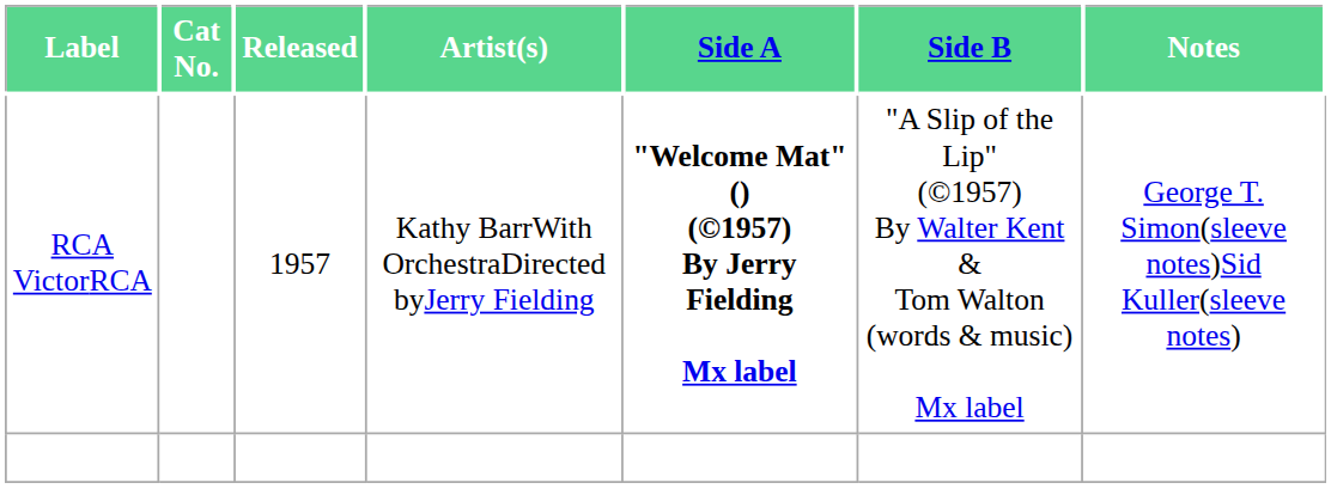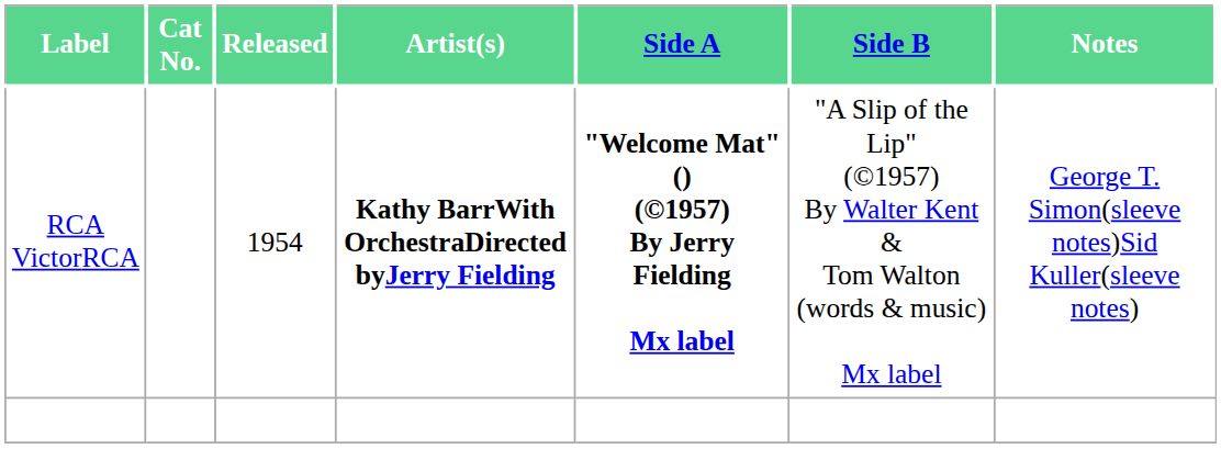 <table class="wikitable collapsible sortable" border="0" cellpadding="1" style="color: black; background-color: #FFFFFF; font-size: 90%; width:100%">
 <tr style="color:white">
 <th scope="col" style="background-color:#58d68d; border: solid white; border-width: 0px 2px 2px 0px">Label</th>
 <th scope="col" style="background-color:#58d68d; border: solid white; border-width: 0px 2px 2px 0px">Cat No.</th>
 <th scope="col" style="background-color:#58d68d; border: solid white; border-width: 0px 2px 2px 0px">Released</th>
 <th scope="col" style="background-color:#58d68d; border: solid white; border-width: 0px 2px 2px 0px">Artist(s)</th>
 <th scope="col" style="background-color:#58d68d; border: solid white; border-width: 0px 2px 2px 0px"><a href='#'>Side A</a></th>
 <th scope="col" style="background-color:#58d68d; border: solid white; border-width: 0px 2px 2px 0px"><a href='#'>Side B</a></th>
 <th scope="col" style="background-color:#58d68d; border: solid white; border-width: 0px 2px 2px 0px">Notes</th>
 </tr>
 <tr>
 <td width="8%;" style="text-align:center;" ><a href='#'>RCA Victor</a><a href='#'>RCA</a></td>
 <td width="6%;" style="text-align:center;" data-sort-value="1" ></td>
-<td width="6%;" style="text-align:center" >1957</td>
-<td width="20%;" style="text-align:center;" data-sort-value="kathy barr">Kathy BarrWith OrchestraDirected by<a href='#'>Jerry Fielding</a></td>
+<td width="6%;" style="text-align:center" >1954</td>
+<td width="20%;" style="text-align:center;" data-sort-value="kathy barr"><strong>Kathy BarrWith OrchestraDirected by<a href='#'>Jerry Fielding</a></strong></td>
 <td width="20%;" style="text-align:center" ><strong>"Welcome Mat" ()<br>(©1957)<br>By Jerry Fielding<br><br><a href='#'>Mx label</a> </strong></td>
 <td width="20%;" style="text-align:center" >"A Slip of the Lip"<br>(©1957)<br>By <a href='#'>Walter Kent</a> &<br>Tom Walton<br>(words & music)<br>      <br><a href='#'>Mx label</a> </td>
 <td width="20%" style="text-align:center" ><a href='#'>George T. Simon</a>(<a href='#'>sleeve notes</a>)<a href='#'>Sid Kuller</a>(<a href='#'>sleeve notes</a>)</td>
 </tr>
 <tr>
 <td width="8%" ></td>
 <td width="6%" data-sort-value="2" ></td>
 <td width="6%" ></td>
 <td width="20%;" data-sort-value="dessert song" ></td>
 <td width="20%;" ><br></td>
 <td width="20%;" ><br></td>
 <td width="20%" ></td>
 </tr>
 </table>
